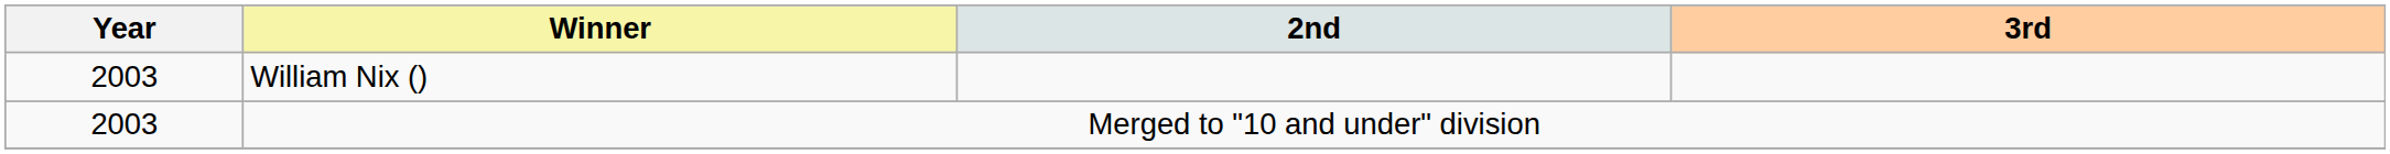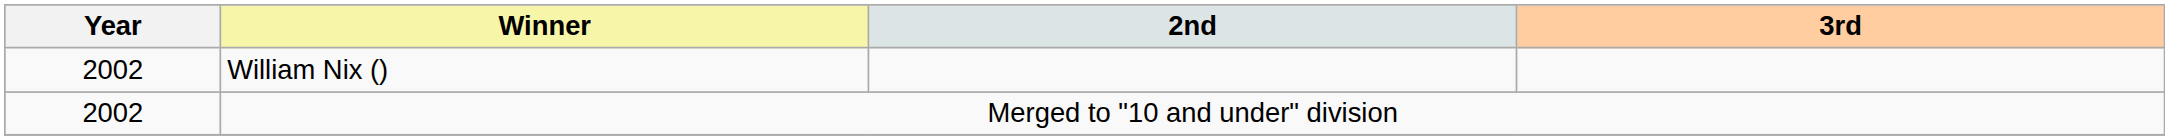 <table class="wikitable" width=100%>
 <tr>
 <th width=10%>Year</th>
 <th style="background-color: #F7F6A8;" width=30%>Winner</th>
 <th style="background-color: #DCE5E5;" width=30%>2nd</th>
 <th style="background-color: #FFCDA0;" width=30%>3rd</th>
 </tr>
 <tr>
-<td align=center>2003 </td>
+<td align=center>2002 </td>
 <td>William Nix ()</td>
 <td></td>
 <td></td>
 </tr>
 <tr>
-<td align=center>2003 </td>
+<td align=center>2002 </td>
 <td align=center colspan="3">Merged to "10 and under" division</td>
 </tr>
 <tr>
 </tr>
 </table>
